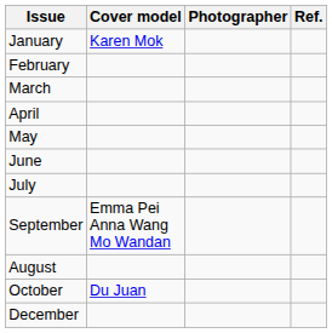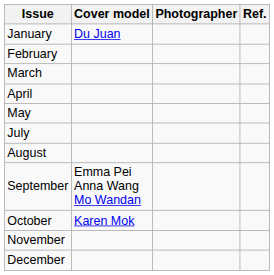 <table class="sortable wikitable">
 <tr>
 <th>Issue</th>
 <th>Cover model</th>
 <th>Photographer</th>
 <th>Ref.</th>
 </tr>
 <tr>
 <td>January</td>
-<td><a href='#'>Karen Mok</a></td>
+<td><a href='#'>Du Juan</a></td>
 <td></td>
 <td></td>
 </tr>
 <tr>
 <td>February</td>
 <td></td>
 <td></td>
 <td></td>
 </tr>
 <tr>
 <td>March</td>
 <td></td>
 <td></td>
 <td></td>
 </tr>
 <tr>
 <td>April</td>
 <td></td>
 <td></td>
 <td></td>
 </tr>
 <tr>
 <td>May</td>
 <td></td>
 <td></td>
 <td></td>
 </tr>
 <tr>
-<td>June</td>
+<td>July</td>
 <td></td>
 <td></td>
 <td></td>
 </tr>
 <tr>
-<td>July</td>
+<td>August</td>
 <td></td>
 <td></td>
 <td></td>
 </tr>
 <tr>
 <td>September</td>
 <td>Emma Pei<br>Anna Wang<br><a href='#'>Mo Wandan</a></td>
 <td></td>
 <td></td>
 </tr>
 <tr>
-<td>August</td>
-<td></td>
+<td>October</td>
+<td><a href='#'>Karen Mok</a></td>
 <td></td>
 <td></td>
 </tr>
 <tr>
-<td>October</td>
-<td><a href='#'>Du Juan</a></td>
+<td>November</td>
+<td></td>
 <td></td>
 <td></td>
 </tr>
 <tr>
 <td>December</td>
 <td></td>
 <td></td>
 <td></td>
 </tr>
 </table>
